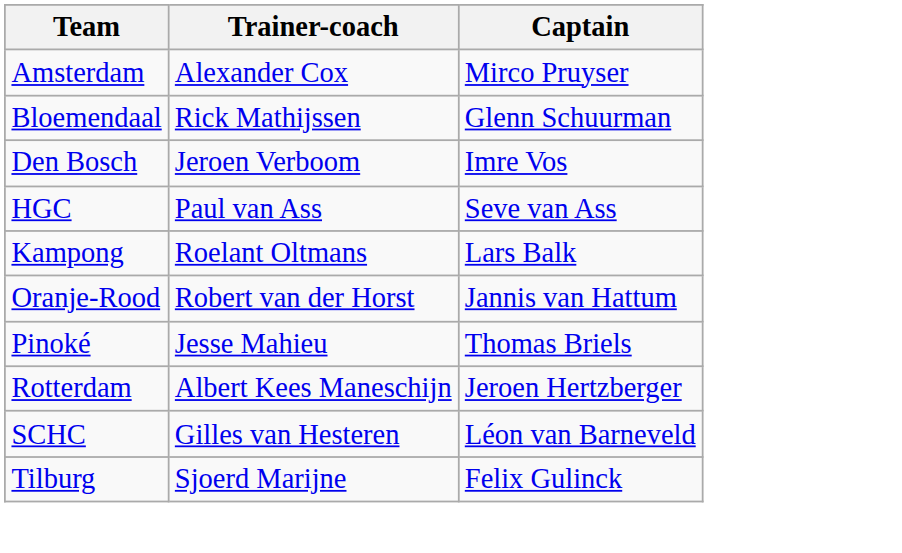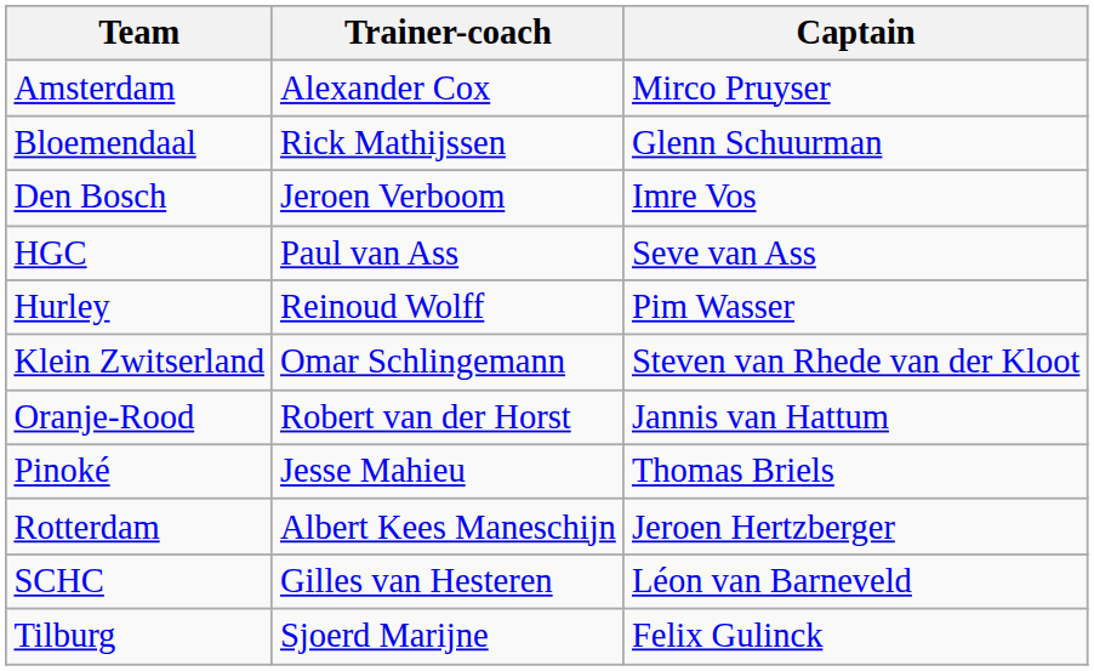 <table class="wikitable sortable" style="text-align: left;">
 <tr>
 <th>Team</th>
 <th>Trainer-coach</th>
 <th>Captain</th>
 </tr>
 <tr>
 <td><a href='#'>Amsterdam</a></td>
 <td> <a href='#'>Alexander Cox</a></td>
 <td> <a href='#'>Mirco Pruyser</a></td>
 </tr>
 <tr>
 <td><a href='#'>Bloemendaal</a></td>
 <td> <a href='#'>Rick Mathijssen</a></td>
 <td> <a href='#'>Glenn Schuurman</a></td>
 </tr>
 <tr>
 <td><a href='#'>Den Bosch</a></td>
 <td> <a href='#'>Jeroen Verboom</a></td>
 <td> <a href='#'>Imre Vos</a></td>
 </tr>
 <tr>
 <td><a href='#'>HGC</a></td>
 <td> <a href='#'>Paul van Ass</a></td>
 <td> <a href='#'>Seve van Ass</a></td>
 </tr>
 <tr>
-<td><a href='#'>Kampong</a></td>
-<td> <a href='#'>Roelant Oltmans</a></td>
-<td> <a href='#'>Lars Balk</a></td>
+<td><a href='#'>Hurley</a></td>
+<td> <a href='#'>Reinoud Wolff</a></td>
+<td> <a href='#'>Pim Wasser</a></td>
+</tr>
+<tr>
+<td><a href='#'>Klein Zwitserland</a></td>
+<td> <a href='#'>Omar Schlingemann</a></td>
+<td> <a href='#'>Steven van Rhede van der Kloot</a></td>
 </tr>
 <tr>
 <td><a href='#'>Oranje-Rood</a></td>
 <td> <a href='#'>Robert van der Horst</a></td>
 <td> <a href='#'>Jannis van Hattum</a></td>
 </tr>
 <tr>
 <td><a href='#'>Pinoké</a></td>
 <td> <a href='#'>Jesse Mahieu</a></td>
 <td> <a href='#'>Thomas Briels</a></td>
 </tr>
 <tr>
 <td><a href='#'>Rotterdam</a></td>
 <td> <a href='#'>Albert Kees Maneschijn</a></td>
 <td> <a href='#'>Jeroen Hertzberger</a></td>
 </tr>
 <tr>
 <td><a href='#'>SCHC</a></td>
 <td> <a href='#'>Gilles van Hesteren</a></td>
 <td> <a href='#'>Léon van Barneveld</a></td>
 </tr>
 <tr>
 <td><a href='#'>Tilburg</a></td>
 <td> <a href='#'>Sjoerd Marijne</a></td>
 <td> <a href='#'>Felix Gulinck</a></td>
 </tr>
 </table>
